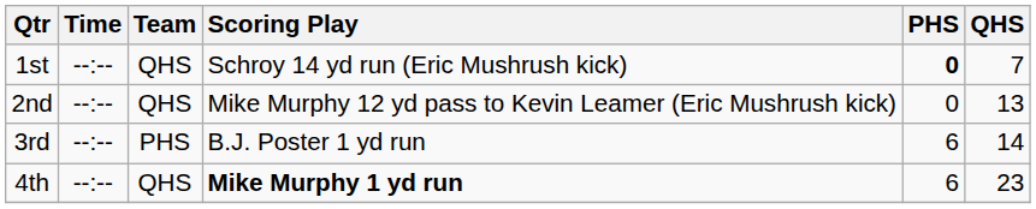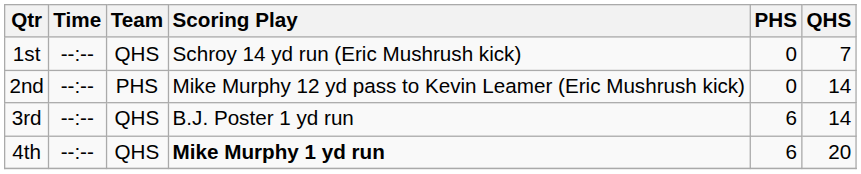 <table class="wikitable">
 <tr>
 <th style="text-align: center;">Qtr</th>
 <th style="text-align: center;">Time</th>
 <th style="text-align: center;">Team</th>
 <th style="text-align: left;">Scoring Play</th>
 <th style="text-align: right;">PHS</th>
 <th style="text-align: right;">QHS</th>
 </tr>
 <tr>
 <td style="text-align: center;">1st</td>
 <td style="text-align: center;">--:--</td>
 <td style="text-align: center;">QHS</td>
 <td style="text-align: left;">Schroy 14 yd run (Eric Mushrush kick)</td>
-<td style="text-align: right;"><strong>0</strong></td>
+<td style="text-align: right;">0</td>
 <td style="text-align: right;">7</td>
 </tr>
 <tr>
 <td style="text-align: center;">2nd</td>
 <td style="text-align: center;">--:--</td>
-<td style="text-align: center;">QHS</td>
+<td style="text-align: center;">PHS</td>
 <td style="text-align: left;">Mike Murphy 12 yd pass to Kevin Leamer (Eric Mushrush kick)</td>
 <td style="text-align: right;">0</td>
-<td style="text-align: right;">13</td>
+<td style="text-align: right;">14</td>
 </tr>
 <tr>
 <td style="text-align: center;">3rd</td>
 <td style="text-align: center;">--:--</td>
-<td style="text-align: center;">PHS</td>
+<td style="text-align: center;">QHS</td>
 <td style="text-align: left;">B.J. Poster 1 yd run</td>
 <td style="text-align: right;">6</td>
 <td style="text-align: right;">14</td>
 </tr>
 <tr>
 <td style="text-align: center;">4th</td>
 <td style="text-align: center;">--:--</td>
 <td style="text-align: center;">QHS</td>
 <td style="text-align: left;"><strong>Mike Murphy 1 yd run</strong></td>
 <td style="text-align: right;">6</td>
-<td style="text-align: right;">23</td>
+<td style="text-align: right;">20</td>
 </tr>
 <tr>
 </tr>
 </table>
